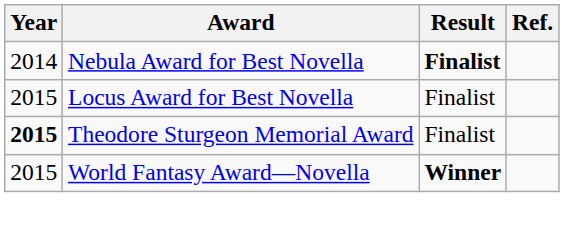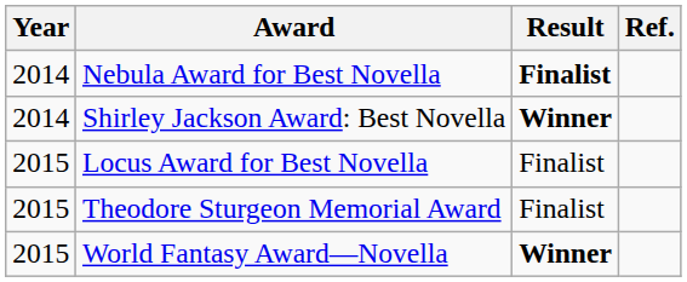 <table class="wikitable sortable mw-collapsible">
 <tr>
 <th>Year</th>
 <th>Award</th>
 <th>Result</th>
 <th>Ref.</th>
 </tr>
 <tr>
 <td>2014</td>
 <td><a href='#'>Nebula Award for Best Novella</a></td>
 <td><strong>Finalist</strong></td>
 <td></td>
 </tr>
 <tr>
+<td>2014</td>
+<td><a href='#'>Shirley Jackson Award</a>: Best Novella</td>
+<td><strong>Winner</strong></td>
+<td></td>
+</tr>
+<tr>
 <td>2015</td>
 <td><a href='#'>Locus Award for Best Novella</a></td>
 <td>Finalist</td>
 <td></td>
 </tr>
 <tr>
-<td><strong>2015</strong></td>
+<td>2015</td>
 <td><a href='#'>Theodore Sturgeon Memorial Award</a></td>
 <td>Finalist</td>
 <td></td>
 </tr>
 <tr>
 <td>2015</td>
 <td><a href='#'>World Fantasy Award—Novella</a></td>
 <td><strong>Winner</strong></td>
 <td></td>
 </tr>
 </table>
